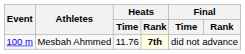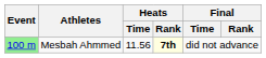 <table class="wikitable" border="1" style="font-size:90%">
 <tr>
 <th rowspan=2>Event</th>
 <th rowspan=2>Athletes</th>
 <th colspan=2>Heats</th>
 <th colspan=2>Final</th>
 </tr>
 <tr>
 <th>Time</th>
 <th>Rank</th>
 <th>Time</th>
 <th>Rank</th>
 </tr>
 <tr>
-<td><a href='#'>100 m</a></td>
+<td style="background: lightgreen;"><a href='#'>100 m</a></td>
 <td>Mesbah Ahmmed</td>
-<td align=center>11.76</td>
+<td align=center>11.56</td>
 <td align=center style="background: lightyellow;"><strong>7th</strong></td>
 <td align=center colspan=2>did not advance</td>
 </tr>
 </table>
